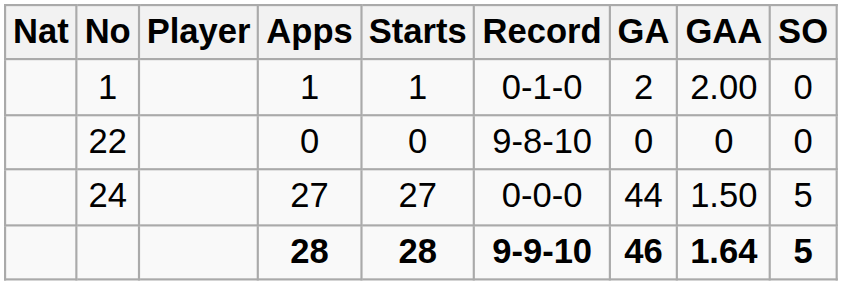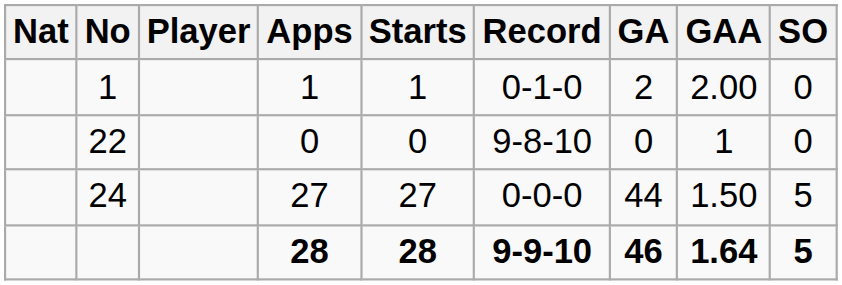 <table | class="wikitable sortable">
 <tr>
 <th>Nat</th>
 <th>No</th>
 <th>Player</th>
 <th>Apps</th>
 <th>Starts</th>
 <th>Record</th>
 <th>GA</th>
 <th>GAA</th>
 <th>SO</th>
 </tr>
 <tr align=center>
 <td></td>
 <td>1</td>
 <td align=left></td>
 <td>1</td>
 <td>1</td>
 <td>0-1-0</td>
 <td>2</td>
 <td>2.00</td>
 <td>0</td>
 </tr>
 <tr align=center>
 <td></td>
 <td>22</td>
 <td align=left></td>
 <td>0</td>
 <td>0</td>
 <td>9-8-10</td>
 <td>0</td>
-<td>0</td>
+<td>1</td>
 <td>0</td>
 </tr>
 <tr align=center>
 <td></td>
 <td>24</td>
 <td align=left></td>
 <td>27</td>
 <td>27</td>
 <td>0-0-0</td>
 <td>44</td>
 <td>1.50</td>
 <td>5</td>
 </tr>
 <tr style="text-align:center;" class="sortbottom">
 <td></td>
 <td></td>
 <td></td>
 <td><strong>28</strong></td>
 <td><strong>28</strong></td>
 <td><strong>9-9-10</strong></td>
 <td><strong>46</strong></td>
 <td><strong>1.64</strong></td>
 <td><strong>5</strong></td>
 </tr>
 </table>
